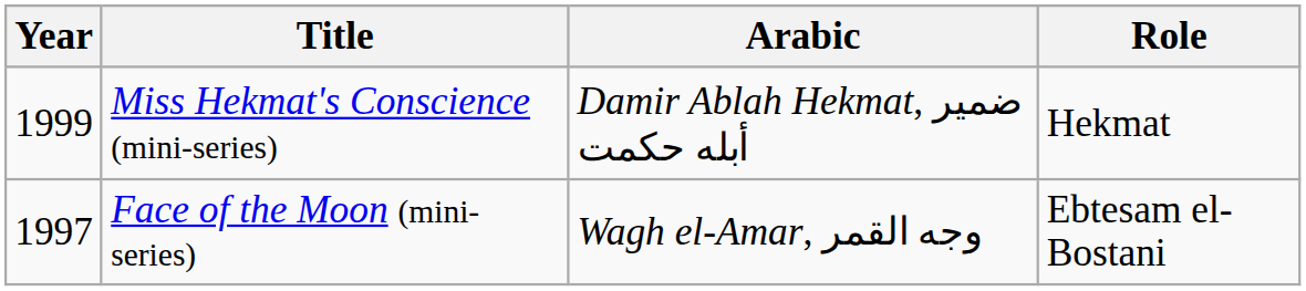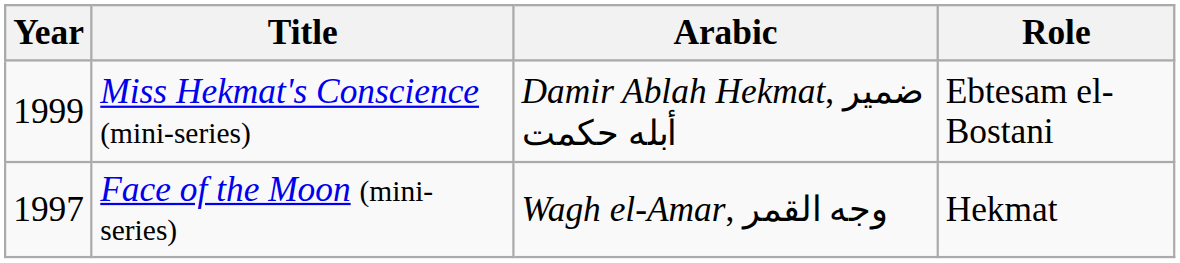 <table class="wikitable" style="width: 60%;">
 <tr bgcolor="#CCCCCC">
 <th>Year</th>
 <th>Title</th>
 <th>Arabic</th>
 <th>Role</th>
 </tr>
 <tr>
 <td>1999</td>
 <td><em><a href='#'>Miss Hekmat's Conscience</a></em> <small>(mini-series)</small></td>
 <td><em>Damir Ablah Hekmat</em>, ضمير أبله  حكمت</td>
-<td>Hekmat</td>
+<td>Ebtesam el-Bostani</td>
 </tr>
 <tr>
 <td>1997</td>
 <td><em><a href='#'>Face of the Moon</a></em> <small>(mini-series)</small></td>
 <td><em>Wagh el-Amar</em>, وجه القمر</td>
-<td>Ebtesam el-Bostani</td>
+<td>Hekmat</td>
 </tr>
 </table>
